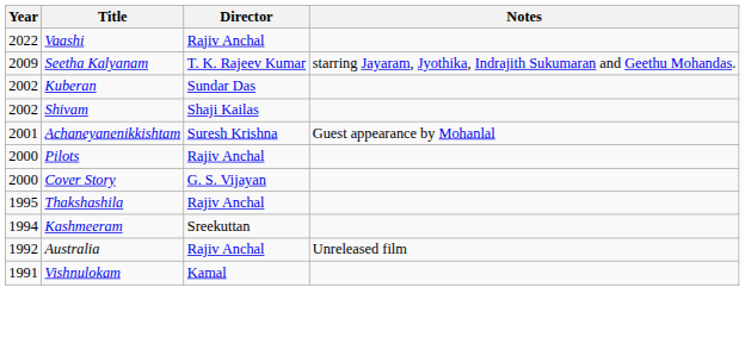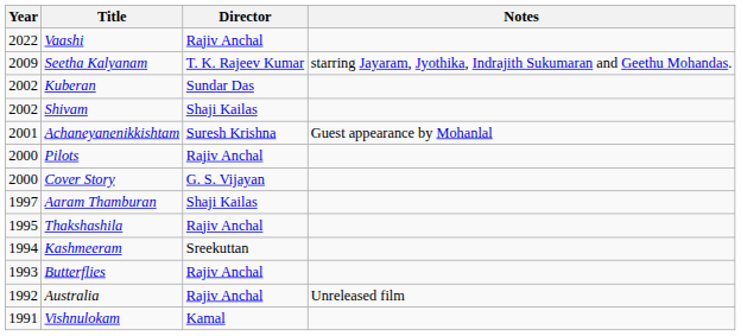 <table class="wikitable">
 <tr>
 <th>Year</th>
 <th>Title</th>
 <th>Director</th>
 <th>Notes</th>
 </tr>
 <tr>
 <td>2022</td>
 <td><em><a href='#'>Vaashi</a></em></td>
 <td><a href='#'>Rajiv Anchal</a></td>
 <td></td>
 </tr>
 <tr>
 <td>2009</td>
 <td><em><a href='#'>Seetha Kalyanam</a></em></td>
 <td><a href='#'>T. K. Rajeev Kumar</a></td>
 <td>starring <a href='#'>Jayaram</a>, <a href='#'>Jyothika</a>, <a href='#'>Indrajith Sukumaran</a> and <a href='#'>Geethu Mohandas</a>.</td>
 </tr>
 <tr>
 <td>2002</td>
 <td><em><a href='#'>Kuberan</a></em></td>
 <td><a href='#'>Sundar Das</a></td>
 <td></td>
 </tr>
 <tr>
 <td>2002</td>
 <td><em><a href='#'>Shivam</a></em></td>
 <td><a href='#'>Shaji Kailas</a></td>
 <td></td>
 </tr>
 <tr>
 <td>2001</td>
 <td><em><a href='#'>Achaneyanenikkishtam</a></em></td>
 <td><a href='#'>Suresh Krishna</a></td>
 <td>Guest appearance by <a href='#'>Mohanlal</a></td>
 </tr>
 <tr>
 <td>2000</td>
 <td><em><a href='#'>Pilots</a></em></td>
 <td><a href='#'>Rajiv Anchal</a></td>
 <td></td>
 </tr>
 <tr>
 <td>2000</td>
 <td><em><a href='#'>Cover Story</a></em></td>
 <td><a href='#'>G. S. Vijayan</a></td>
 <td></td>
 </tr>
 <tr>
+<td>1997</td>
+<td><em><a href='#'>Aaram Thamburan</a></em></td>
+<td><a href='#'>Shaji Kailas</a></td>
+<td></td>
+</tr>
+<tr>
 <td>1995</td>
 <td><em><a href='#'>Thakshashila</a></em></td>
 <td><a href='#'>Rajiv Anchal</a></td>
 <td></td>
 </tr>
 <tr>
 <td>1994</td>
 <td><em><a href='#'>Kashmeeram</a></em></td>
 <td>Sreekuttan</td>
+<td></td>
+</tr>
+<tr>
+<td>1993</td>
+<td><em><a href='#'>Butterflies</a></em></td>
+<td><a href='#'>Rajiv Anchal</a></td>
 <td></td>
 </tr>
 <tr>
 <td>1992</td>
 <td><em>Australia</em></td>
 <td><a href='#'>Rajiv Anchal</a></td>
 <td>Unreleased film</td>
 </tr>
 <tr>
 <td>1991</td>
 <td><em><a href='#'>Vishnulokam</a></em></td>
 <td><a href='#'>Kamal</a></td>
 <td></td>
 </tr>
 </table>
